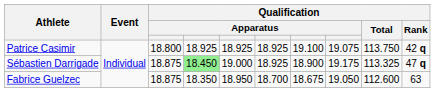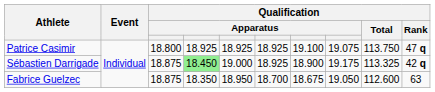 <table class="wikitable" style="font-size:90%">
 <tr>
 <th rowspan=3>Athlete</th>
 <th rowspan=3>Event</th>
 <th colspan =8>Qualification</th>
 </tr>
 <tr style="font-size:95%">
 <th colspan=6>Apparatus</th>
 <th rowspan=2>Total</th>
 <th rowspan=2>Rank</th>
 </tr>
 <tr style="font-size:95%">
 <th></th>
 <th></th>
 <th></th>
 <th></th>
 <th></th>
 <th></th>
 </tr>
 <tr align=center>
 <td align=left><a href='#'>Patrice Casimir</a></td>
 <td align=left rowspan=3><a href='#'>Individual</a></td>
 <td>18.800</td>
 <td>18.925</td>
 <td>18.925</td>
 <td>18.925</td>
 <td>19.100</td>
 <td>19.075</td>
 <td>113.750</td>
-<td>42 <strong>q</strong></td>
+<td>47 <strong>q</strong></td>
 </tr>
 <tr align=center>
 <td align=left><a href='#'>Sébastien Darrigade</a></td>
 <td>18.875</td>
 <td style="background: lightgreen;">18.450</td>
 <td>19.000</td>
 <td>18.925</td>
 <td>18.900</td>
 <td>19.175</td>
 <td>113.325</td>
-<td>47 <strong>q</strong></td>
+<td>42 <strong>q</strong></td>
 </tr>
 <tr align=center>
 <td align=left><a href='#'>Fabrice Guelzec</a></td>
 <td>18.875</td>
 <td>18.350</td>
 <td>18.950</td>
 <td>18.700</td>
 <td>18.675</td>
 <td>19.050</td>
 <td>112.600</td>
 <td>63</td>
 </tr>
 </table>
